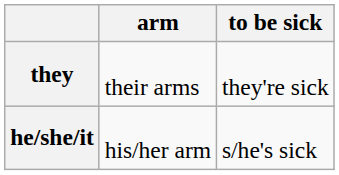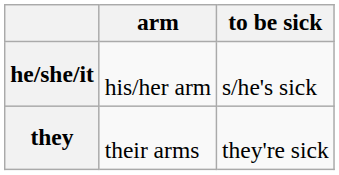 <table class=wikitable>
 <tr>
 <th></th>
 <th>arm</th>
 <th>to be sick</th>
 </tr>
 <tr>
+<th>he/she/it</th>
+<td><br>his/her arm</td>
+<td><br>s/he's sick</td>
+</tr>
+<tr>
 <th>they</th>
 <td><br>their arms</td>
 <td><br>they're sick</td>
 </tr>
-<tr>
-<th>he/she/it</th>
-<td><br>his/her arm</td>
-<td><br>s/he's sick</td>
-</tr>
 </table>
